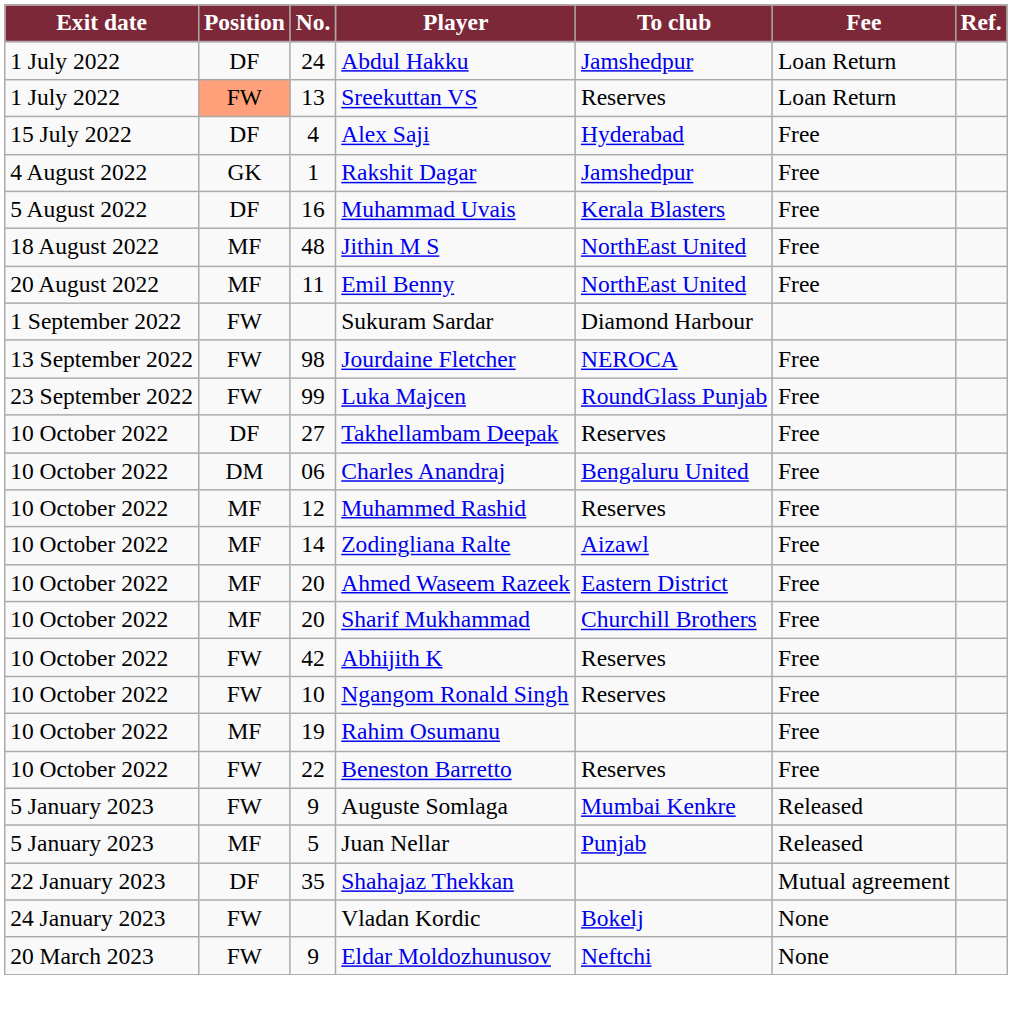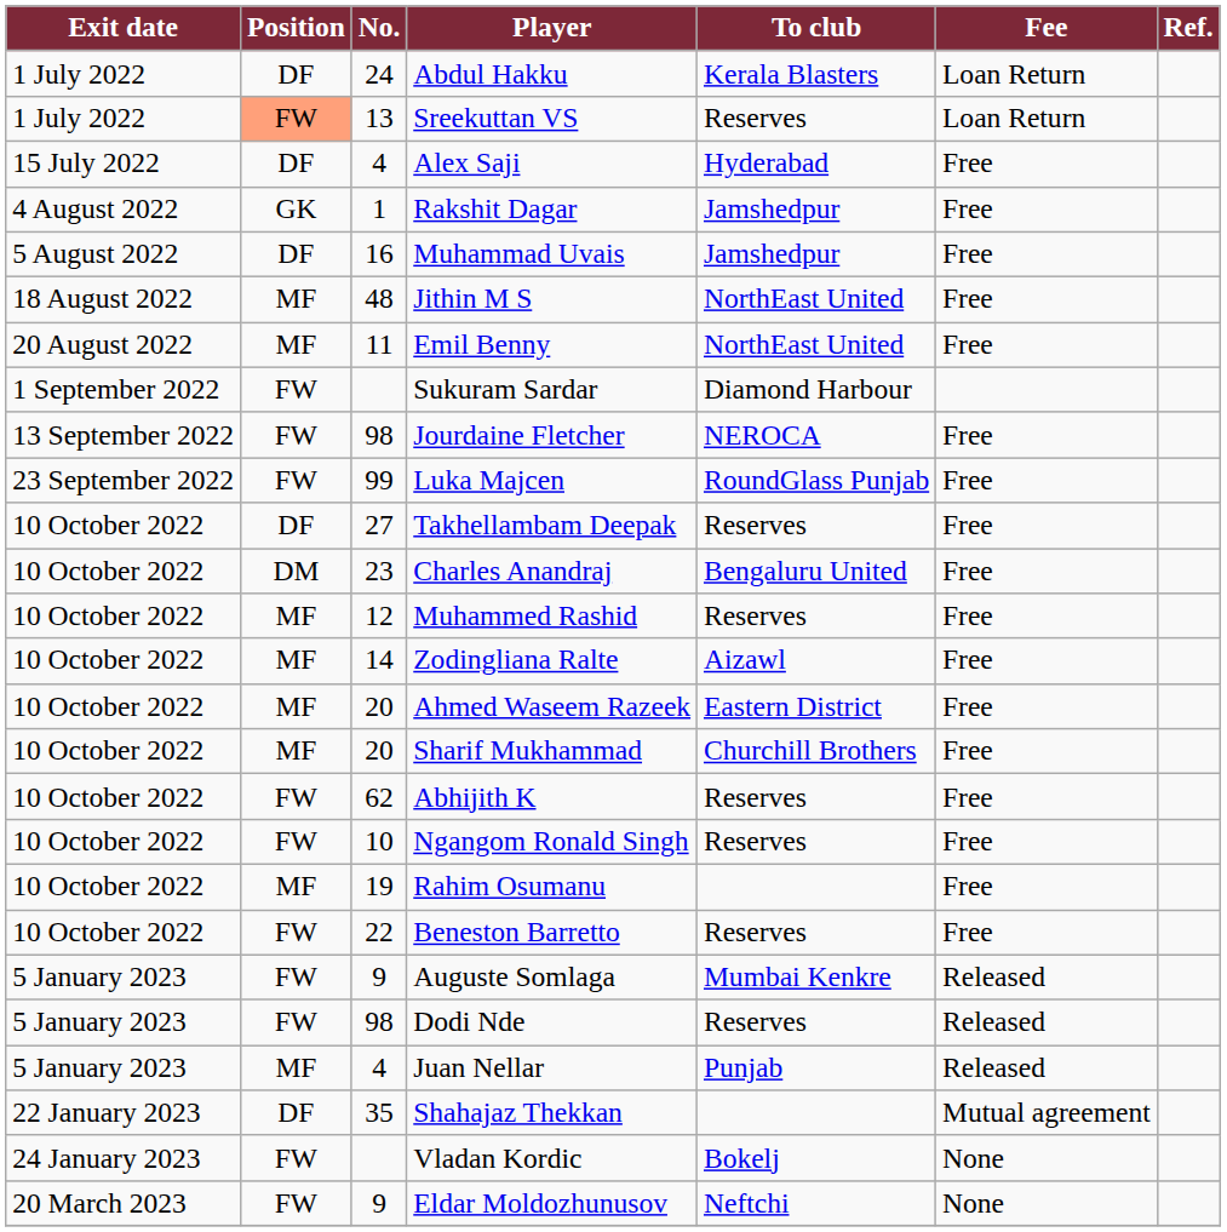 <table class="wikitable sortable">
 <tr>
 <th style="background:#7D2838; color:white;"><strong>Exit date</strong></th>
 <th style="background:#7D2838; color:white;"><strong>Position</strong></th>
 <th style="background:#7D2838; color:white;"><strong>No.</strong></th>
 <th style="background:#7D2838; color:white;"><strong>Player</strong></th>
 <th style="background:#7D2838; color:white;"><strong>To club</strong></th>
 <th style="background:#7D2838; color:white;"><strong>Fee</strong></th>
 <th style="background:#7D2838; color:white;"><strong>Ref.</strong></th>
 </tr>
 <tr>
 <td>1 July 2022</td>
 <td style="text-align:center;">DF</td>
 <td style="text-align:center;">24</td>
 <td style="text-align:left;"> <a href='#'>Abdul Hakku</a></td>
-<td style="text-align:left;"> <a href='#'>Jamshedpur</a></td>
+<td style="text-align:left;"> <a href='#'>Kerala Blasters</a></td>
 <td>Loan Return</td>
 <td></td>
 </tr>
 <tr>
 <td>1 July 2022</td>
 <td style="background: lightsalmon; text-align:center;">FW</td>
 <td style="text-align:center;">13</td>
 <td style="text-align:left;"> <a href='#'>Sreekuttan VS</a></td>
 <td style="text-align:left;"> Reserves</td>
 <td>Loan Return</td>
 <td></td>
 </tr>
 <tr>
 <td>15 July 2022</td>
 <td style="text-align:center;">DF</td>
 <td style="text-align:center;">4</td>
 <td style="text-align:left;"><a href='#'>Alex Saji</a></td>
 <td style="text-align:left;"> <a href='#'>Hyderabad</a></td>
 <td>Free</td>
 <td></td>
 </tr>
 <tr>
 <td>4 August 2022</td>
 <td style="text-align:center;">GK</td>
 <td style="text-align:center;">1</td>
 <td style="text-align:left;"> <a href='#'>Rakshit Dagar</a></td>
 <td style="text-align:left;"> <a href='#'>Jamshedpur</a></td>
 <td>Free</td>
 <td></td>
 </tr>
 <tr>
 <td>5 August 2022</td>
 <td style="text-align:center;">DF</td>
 <td style="text-align:center;">16</td>
 <td style="text-align:left;"> <a href='#'>Muhammad Uvais</a></td>
-<td style="text-align:left;"> <a href='#'>Kerala Blasters</a></td>
+<td style="text-align:left;"> <a href='#'>Jamshedpur</a></td>
 <td>Free</td>
 <td></td>
 </tr>
 <tr>
 <td>18 August 2022</td>
 <td style="text-align:center;">MF</td>
 <td style="text-align:center;">48</td>
 <td style="text-align:left;"> <a href='#'>Jithin M S</a></td>
 <td style="text-align:left;"> <a href='#'>NorthEast United</a></td>
 <td>Free</td>
 <td></td>
 </tr>
 <tr>
 <td>20 August 2022</td>
 <td style="text-align:center;">MF</td>
 <td style="text-align:center;">11</td>
 <td style="text-align:left;"> <a href='#'>Emil Benny</a></td>
 <td style="text-align:left;"> <a href='#'>NorthEast United</a></td>
 <td>Free</td>
 <td></td>
 </tr>
 <tr>
 <td>1 September 2022</td>
 <td style="text-align:center;">FW</td>
 <td style="text-align:center;"></td>
 <td style="text-align:left;">  Sukuram Sardar</td>
 <td style="text-align:left;">  Diamond Harbour</td>
 <td></td>
 <td></td>
 </tr>
 <tr>
 <td>13 September 2022</td>
 <td style="text-align:center;">FW</td>
 <td style="text-align:center;">98</td>
 <td style="text-align:left;"> <a href='#'>Jourdaine Fletcher</a></td>
 <td style="text-align:left;"> <a href='#'>NEROCA</a></td>
 <td>Free</td>
 <td></td>
 </tr>
 <tr>
 <td>23 September 2022</td>
 <td style="text-align:center;">FW</td>
 <td style="text-align:center;">99</td>
 <td style="text-align:left;"> <a href='#'>Luka Majcen</a></td>
 <td style="text-align:left;"> <a href='#'>RoundGlass Punjab</a></td>
 <td>Free</td>
 <td></td>
 </tr>
 <tr>
 <td>10 October 2022</td>
 <td style="text-align:center;">DF</td>
 <td style="text-align:center;">27</td>
 <td style="text-align:left;">  <a href='#'>Takhellambam Deepak</a></td>
 <td style="text-align:left;"> Reserves</td>
 <td>Free</td>
 <td></td>
 </tr>
 <tr>
 <td>10 October 2022</td>
 <td style="text-align:center;">DM</td>
-<td style="text-align:center;">06</td>
+<td style="text-align:center;">23</td>
 <td style="text-align:left;">  <a href='#'>Charles Anandraj</a></td>
 <td style="text-align:left;">  <a href='#'>Bengaluru United</a></td>
 <td>Free</td>
 <td></td>
 </tr>
 <tr>
 <td>10 October 2022</td>
 <td style="text-align:center;">MF</td>
 <td style="text-align:center;">12</td>
 <td style="text-align:left;">  <a href='#'>Muhammed Rashid</a></td>
 <td style="text-align:left;"> Reserves</td>
 <td>Free</td>
 <td></td>
 </tr>
 <tr>
 <td>10 October 2022</td>
 <td style="text-align:center;">MF</td>
 <td style="text-align:center;">14</td>
 <td style="text-align:left;">  <a href='#'>Zodingliana Ralte</a></td>
 <td style="text-align:left;">   <a href='#'>Aizawl</a></td>
 <td>Free</td>
 <td></td>
 </tr>
 <tr>
 <td>10 October 2022</td>
 <td style="text-align:center;">MF</td>
 <td style="text-align:center;">20</td>
 <td style="text-align:left;">  <a href='#'>Ahmed Waseem Razeek</a></td>
 <td style="text-align:left;"> <a href='#'>Eastern District</a></td>
 <td>Free</td>
 <td></td>
 </tr>
 <tr>
 <td>10 October 2022</td>
 <td style="text-align:center;">MF</td>
 <td style="text-align:center;">20</td>
 <td style="text-align:left;">  <a href='#'>Sharif Mukhammad</a></td>
 <td style="text-align:left;"> <a href='#'>Churchill Brothers</a></td>
 <td>Free</td>
 <td></td>
 </tr>
 <tr>
 <td>10 October 2022</td>
 <td style="text-align:center;">FW</td>
-<td style="text-align:center;">42</td>
+<td style="text-align:center;">62</td>
 <td style="text-align:left;">  <a href='#'>Abhijith K</a></td>
 <td style="text-align:left;">  Reserves</td>
 <td>Free</td>
 <td></td>
 </tr>
 <tr>
 <td>10 October 2022</td>
 <td style="text-align:center;">FW</td>
 <td style="text-align:center;">10</td>
 <td style="text-align:left;">  <a href='#'>Ngangom Ronald Singh</a></td>
 <td style="text-align:left;">  Reserves</td>
 <td>Free</td>
 <td></td>
 </tr>
 <tr>
 <td>10 October 2022</td>
 <td style="text-align:center;">MF</td>
 <td style="text-align:center;">19</td>
 <td style="text-align:left;">  <a href='#'>Rahim Osumanu</a></td>
 <td style="text-align:left;"></td>
 <td>Free</td>
 <td></td>
 </tr>
 <tr>
 <td>10 October 2022</td>
 <td style="text-align:center;">FW</td>
 <td style="text-align:center;">22</td>
 <td style="text-align:left;">  <a href='#'>Beneston Barretto</a></td>
 <td style="text-align:left;"> Reserves</td>
 <td>Free</td>
 <td></td>
 </tr>
 <tr>
 <td>5 January 2023</td>
 <td style="text-align:center;">FW</td>
 <td style="text-align:center;">9</td>
 <td style="text-align:left;">  Auguste Somlaga</td>
 <td style="text-align:left;"> <a href='#'>Mumbai Kenkre</a></td>
 <td>Released</td>
 <td></td>
 </tr>
 <tr>
 <td>5 January 2023</td>
+<td style="text-align:center;">FW</td>
+<td style="text-align:center;">98</td>
+<td style="text-align:left;">  Dodi Nde</td>
+<td> Reserves</td>
+<td>Released</td>
+<td></td>
+</tr>
+<tr>
+<td>5 January 2023</td>
 <td style="text-align:center;">MF</td>
-<td style="text-align:center;">5</td>
+<td style="text-align:center;">4</td>
 <td style="text-align:left;">  Juan Nellar</td>
 <td> <a href='#'>Punjab</a></td>
 <td>Released</td>
 <td></td>
 </tr>
 <tr>
 <td>22 January 2023</td>
 <td style="text-align:center;">DF</td>
 <td style="text-align:center;">35</td>
 <td style="text-align:left;">  <a href='#'>Shahajaz Thekkan</a></td>
 <td></td>
 <td>Mutual agreement</td>
 <td></td>
 </tr>
 <tr>
 <td>24 January 2023</td>
 <td style="text-align:center;">FW</td>
 <td style="text-align:center;"></td>
 <td style="text-align:left;"> Vladan Kordic</td>
 <td style="text-align:left;"> <a href='#'>Bokelj</a></td>
 <td>None</td>
 <td></td>
 </tr>
 <tr>
 <td>20 March 2023</td>
 <td style="text-align:center;">FW</td>
 <td style="text-align:center;">9</td>
 <td style="text-align:left;"> <a href='#'>Eldar Moldozhunusov</a></td>
 <td style="text-align:left;"> <a href='#'>Neftchi</a></td>
 <td>None</td>
 <td></td>
 </tr>
 <tr>
 </tr>
 </table>
